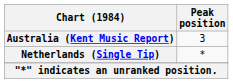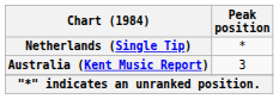 <table class="wikitable plainrowheaders sortable" style="text-align:center">
 <tr>
 <th scope="col">Chart (1984)</th>
 <th scope="col">Peak<br>position</th>
 </tr>
 <tr>
+<th scope="row">Netherlands (<a href='#'>Single Tip</a>)</th>
+<td>*</td>
+</tr>
+<tr>
 <th scope="row">Australia (<a href='#'>Kent Music Report</a>)</th>
 <td style="text-align:center;">3</td>
-</tr>
-<tr>
-<th scope="row">Netherlands (<a href='#'>Single Tip</a>)</th>
-<td>*</td>
 </tr>
 <tr>
 </tr>
 <tr>
 </tr>
 <tr>
 </tr>
 <tr>
 <th scope="col" colspan=2>"*" indicates an unranked position.</th>
 </tr>
 </table>
